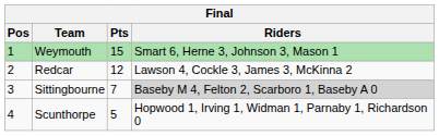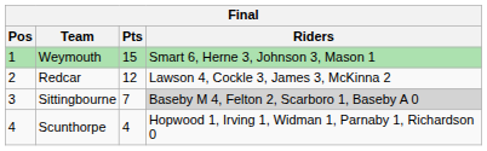 <table class="wikitable">
 <tr>
 <th colspan="4">Final</th>
 </tr>
 <tr>
 <th width=20>Pos</th>
 <th width=90>Team</th>
 <th width=20>Pts</th>
 <th width=400>Riders</th>
 </tr>
 <tr style="background:#ACE1AF;">
 <td>1</td>
 <td align=left>Weymouth</td>
 <td>15</td>
 <td>Smart 6, Herne 3, Johnson 3, Mason 1</td>
 </tr>
 <tr>
 <td>2</td>
 <td align=left>Redcar</td>
 <td>12</td>
 <td>Lawson 4, Cockle 3, James 3, McKinna 2</td>
 </tr>
 <tr>
 <td>3</td>
 <td align=left>Sittingbourne</td>
 <td>7</td>
 <td style="background: lightgrey;">Baseby M 4, Felton 2, Scarboro 1, Baseby A 0</td>
 </tr>
 <tr>
 <td>4</td>
 <td align=left>Scunthorpe</td>
-<td>5</td>
+<td>4</td>
 <td>Hopwood 1, Irving 1, Widman 1, Parnaby 1, Richardson 0</td>
 </tr>
 </table>
